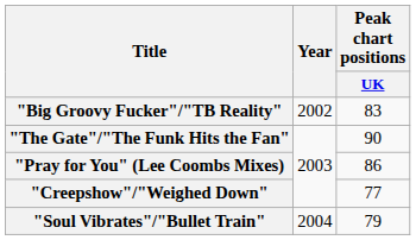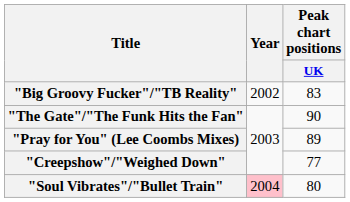 <table class="wikitable plainrowheaders" style="text-align:center;">
 <tr>
 <th scope="col" rowspan="2">Title</th>
 <th scope="col" rowspan="2">Year</th>
 <th scope="col" colspan="1">Peak chart positions</th>
 </tr>
 <tr>
 <th scope="col" style="width:3em;font-size:90%;"><a href='#'>UK</a><br></th>
 </tr>
 <tr>
 <th scope="row">"Big Groovy Fucker"/"TB Reality"</th>
 <td>2002</td>
 <td>83</td>
 </tr>
 <tr>
 <th scope="row">"The Gate"/"The Funk Hits the Fan"</th>
 <td rowspan="3">2003</td>
 <td>90</td>
 </tr>
 <tr>
 <th scope="row">"Pray for You" (Lee Coombs Mixes) </th>
-<td>86</td>
+<td>89</td>
 </tr>
 <tr>
 <th scope="row">"Creepshow"/"Weighed Down"</th>
 <td>77</td>
 </tr>
 <tr>
 <th scope="row">"Soul Vibrates"/"Bullet Train"</th>
-<td>2004</td>
-<td>79</td>
+<td style="background: pink;">2004</td>
+<td>80</td>
 </tr>
 </table>
